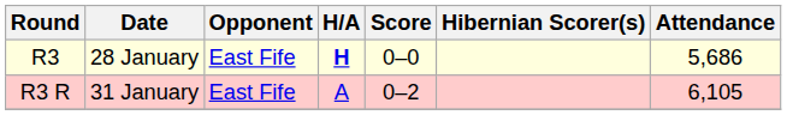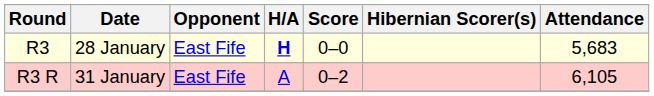 <table class="wikitable" style="text-align:center">
 <tr>
 <th>Round</th>
 <th>Date</th>
 <th>Opponent</th>
 <th>H/A</th>
 <th>Score</th>
 <th>Hibernian Scorer(s)</th>
 <th>Attendance</th>
 </tr>
 <tr bgcolor=#FFFFDD>
 <td>R3</td>
 <td align=left>28 January</td>
 <td align=left><a href='#'>East Fife</a></td>
 <td><strong><a href='#'>H</a></strong></td>
 <td>0–0</td>
 <td align=left></td>
-<td>5,686</td>
+<td>5,683</td>
 </tr>
 <tr bgcolor=#FFCCCC>
 <td>R3 R</td>
 <td align=left>31 January</td>
 <td align=left><a href='#'>East Fife</a></td>
 <td><a href='#'>A</a></td>
 <td>0–2</td>
 <td align=left></td>
 <td>6,105</td>
 </tr>
 <tr>
 </tr>
 </table>
